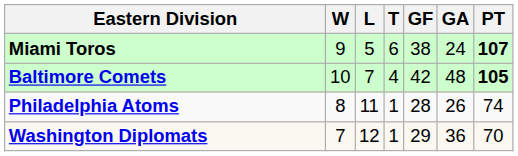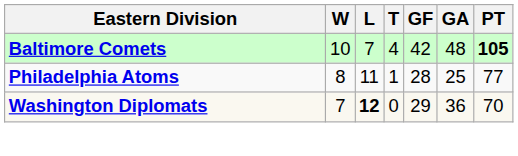 <table class="wikitable" style="text-align:center">
 <tr>
 <th style="width:17em">Eastern Division</th>
 <th>W</th>
 <th>L</th>
 <th>T</th>
 <th>GF</th>
 <th>GA</th>
 <th>PT</th>
-</tr>
-<tr align=center bgcolor=#ccffcc>
-<td align=left><strong>Miami Toros</strong></td>
-<td>9</td>
-<td>5</td>
-<td>6</td>
-<td>38</td>
-<td>24</td>
-<td><strong>107</strong></td>
 </tr>
 <tr align=center bgcolor=#ccffcc>
 <td align=left><strong><a href='#'>Baltimore Comets</a></strong></td>
 <td>10</td>
 <td>7</td>
 <td>4</td>
 <td>42</td>
 <td>48</td>
 <td><strong>105</strong></td>
 </tr>
 <tr align=center>
 <td align=left><strong><a href='#'>Philadelphia Atoms</a></strong></td>
 <td>8</td>
 <td>11</td>
 <td>1</td>
 <td>28</td>
-<td>26</td>
-<td>74</td>
+<td>25</td>
+<td>77</td>
 </tr>
 <tr align=center bgcolor=#FAF8F0>
 <td align=left><strong><a href='#'>Washington Diplomats</a></strong></td>
 <td>7</td>
-<td>12</td>
-<td>1</td>
+<td><strong>12</strong></td>
+<td>0</td>
 <td>29</td>
 <td>36</td>
 <td>70</td>
 </tr>
 </table>
